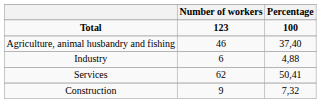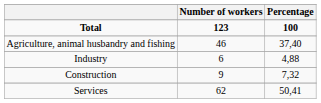 <table class="wikitable">
 <tr ---->
 </tr>
 <tr align="center" bgcolor="#DDDDDD">
 <th></th>
 <th><strong>Number of workers</strong></th>
 <th><strong>Percentage</strong></th>
 </tr>
 <tr>
 </tr>
 <tr align="center">
 <td><strong>Total</strong></td>
 <td><strong>123</strong></td>
 <td><strong>100</strong></td>
 </tr>
 <tr>
 </tr>
 <tr align="center">
 <td>Agriculture, animal husbandry and fishing</td>
 <td>46</td>
 <td>37,40</td>
 </tr>
 <tr>
 </tr>
 <tr align="center">
 <td>Industry</td>
 <td>6</td>
 <td>4,88</td>
 </tr>
 <tr>
 </tr>
 <tr align="center">
+<td>Construction</td>
+<td>9</td>
+<td>7,32</td>
+</tr>
+<tr>
+</tr>
+<tr align="center">
 <td>Services</td>
 <td>62</td>
 <td>50,41</td>
 </tr>
-<tr>
-</tr>
-<tr align="center">
-<td>Construction</td>
-<td>9</td>
-<td>7,32</td>
-</tr>
 </table>
